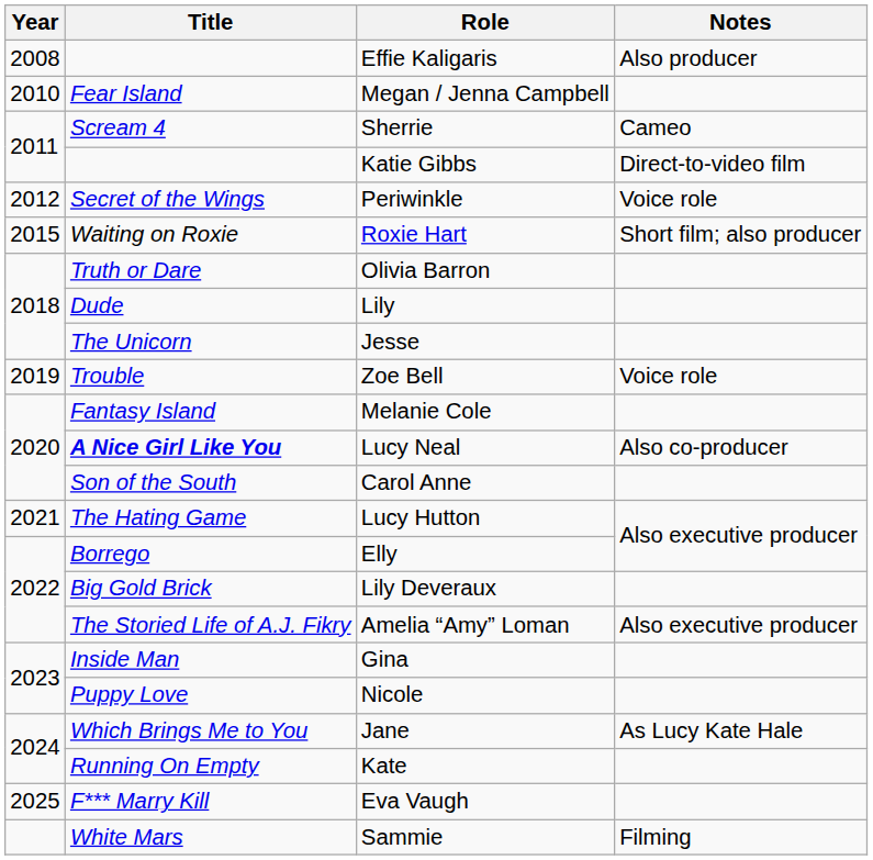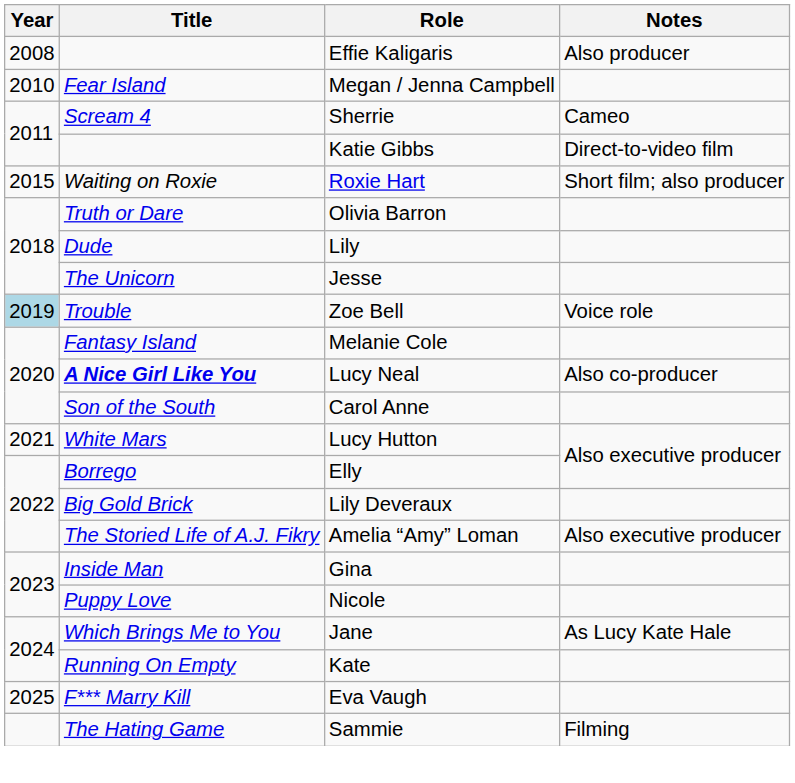 <table class="wikitable sortable">
 <tr>
 <th>Year</th>
 <th>Title</th>
 <th>Role</th>
 <th class="unsortable">Notes</th>
 </tr>
 <tr>
 <td>2008</td>
 <td><em></em></td>
 <td>Effie Kaligaris</td>
 <td>Also producer</td>
 </tr>
 <tr>
 <td>2010</td>
 <td><em><a href='#'>Fear Island</a></em></td>
 <td>Megan / Jenna Campbell</td>
 <td></td>
 </tr>
 <tr>
 <td rowspan="2">2011</td>
 <td><em><a href='#'>Scream 4</a></em></td>
 <td>Sherrie</td>
 <td>Cameo</td>
 </tr>
 <tr>
 <td><em></em></td>
 <td>Katie Gibbs</td>
 <td>Direct-to-video film</td>
 </tr>
 <tr>
-<td>2012</td>
-<td><em><a href='#'>Secret of the Wings</a></em></td>
-<td>Periwinkle</td>
-<td>Voice role</td>
-</tr>
-<tr>
 <td>2015</td>
 <td><em>Waiting on Roxie</em></td>
 <td><a href='#'>Roxie Hart</a></td>
 <td>Short film; also producer</td>
 </tr>
 <tr>
 <td rowspan="3">2018</td>
 <td><em><a href='#'>Truth or Dare</a></em></td>
 <td>Olivia Barron</td>
 <td></td>
 </tr>
 <tr>
 <td><em><a href='#'>Dude</a></em></td>
 <td>Lily</td>
 <td></td>
 </tr>
 <tr>
 <td><em><a href='#'>The Unicorn</a></em></td>
 <td>Jesse</td>
 <td></td>
 </tr>
 <tr>
-<td>2019</td>
+<td style="background: lightblue;">2019</td>
 <td><em><a href='#'>Trouble</a></em></td>
 <td>Zoe Bell</td>
 <td>Voice role</td>
 </tr>
 <tr>
 <td rowspan="3">2020</td>
 <td><em><a href='#'>Fantasy Island</a></em></td>
 <td>Melanie Cole</td>
 <td></td>
 </tr>
 <tr>
 <td><strong><em><a href='#'>A Nice Girl Like You</a></em></strong></td>
 <td>Lucy Neal</td>
 <td>Also co-producer</td>
 </tr>
 <tr>
 <td><em><a href='#'>Son of the South</a></em></td>
 <td>Carol Anne</td>
 <td></td>
 </tr>
 <tr>
 <td>2021</td>
-<td><em><a href='#'>The Hating Game</a></em></td>
+<td><em><a href='#'>White Mars</a></em></td>
 <td>Lucy Hutton</td>
 <td rowspan="2">Also executive producer</td>
 </tr>
 <tr>
 <td rowspan="3">2022</td>
 <td><em><a href='#'>Borrego</a></em></td>
 <td>Elly</td>
 </tr>
 <tr>
 <td><em><a href='#'>Big Gold Brick</a></em></td>
 <td>Lily Deveraux</td>
 <td></td>
 </tr>
 <tr>
 <td><em><a href='#'>The Storied Life of A.J.  Fikry</a></em></td>
 <td>Amelia “Amy” Loman</td>
 <td>Also executive producer</td>
 </tr>
 <tr>
 <td rowspan="2">2023</td>
 <td><em><a href='#'>Inside Man</a></em></td>
 <td>Gina</td>
 <td></td>
 </tr>
 <tr>
 <td><em><a href='#'>Puppy Love</a></em></td>
 <td>Nicole</td>
 <td></td>
 </tr>
 <tr>
 <td rowspan="2">2024</td>
 <td><em><a href='#'>Which Brings Me to You</a></em></td>
 <td>Jane</td>
 <td>As Lucy Kate Hale</td>
 </tr>
 <tr>
 <td><em><a href='#'>Running On Empty</a></em></td>
 <td>Kate</td>
 <td></td>
 </tr>
 <tr>
 <td>2025</td>
 <td><em><a href='#'>F*** Marry Kill</a></em></td>
 <td>Eva Vaugh</td>
 <td></td>
 </tr>
 <tr>
 <td></td>
-<td><em><a href='#'>White Mars</a></em></td>
+<td><em><a href='#'>The Hating Game</a></em></td>
 <td>Sammie</td>
 <td>Filming</td>
 </tr>
 </table>
